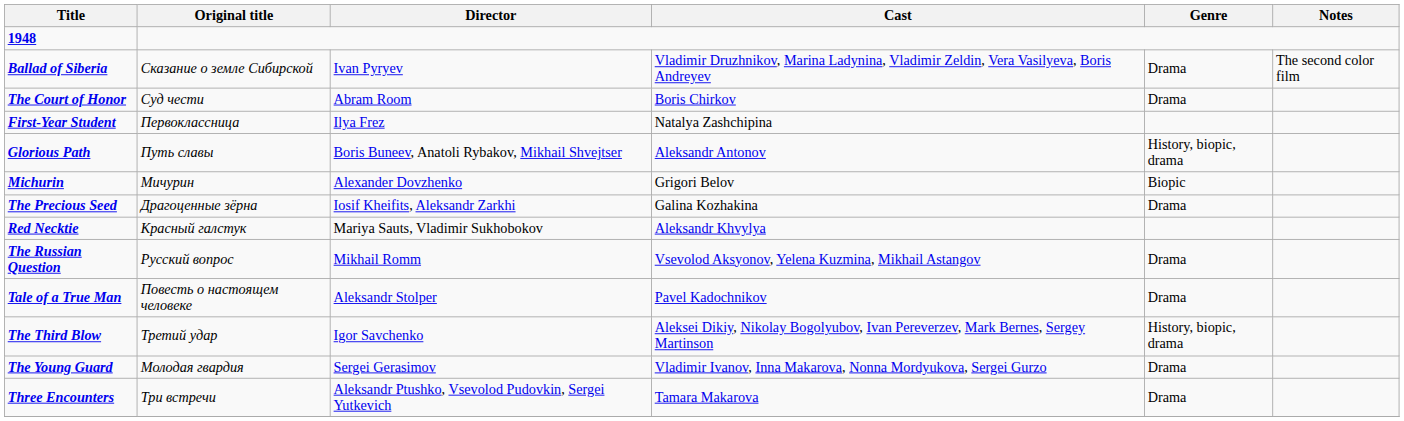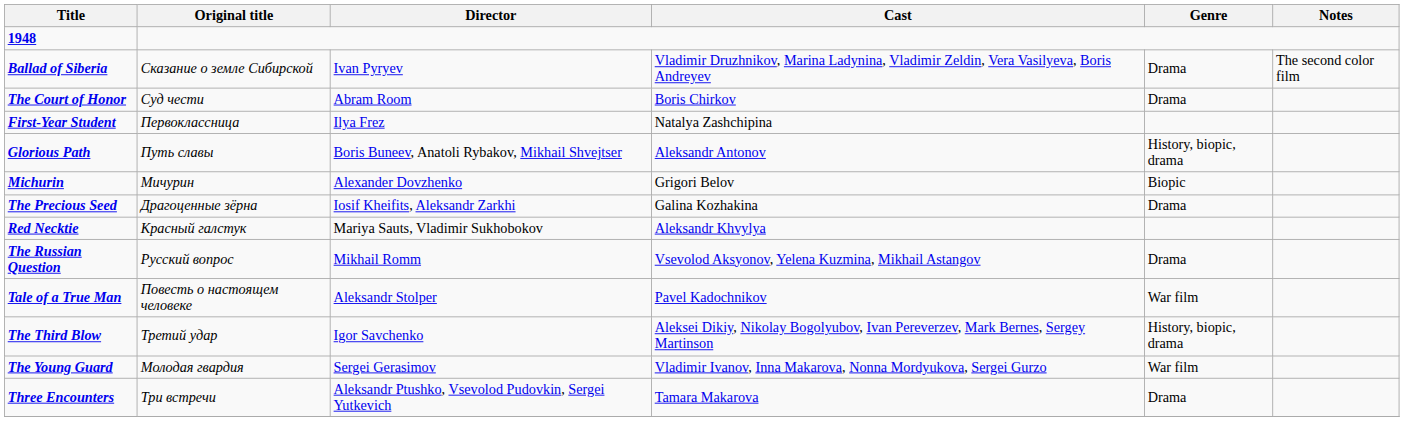 <table class="wikitable">
 <tr>
 <th>Title</th>
 <th>Original title</th>
 <th>Director</th>
 <th>Cast</th>
 <th>Genre</th>
 <th>Notes</th>
 </tr>
 <tr>
 <td><strong><a href='#'>1948</a></strong></td>
 </tr>
 <tr>
 <td><strong><em><a href='#'>Ballad of Siberia</a></em></strong></td>
 <td><em>Сказание о земле Сибирской</em></td>
 <td><a href='#'>Ivan Pyryev</a></td>
 <td><a href='#'>Vladimir Druzhnikov</a>, <a href='#'>Marina Ladynina</a>, <a href='#'>Vladimir Zeldin</a>, <a href='#'>Vera Vasilyeva</a>, <a href='#'>Boris Andreyev</a></td>
 <td>Drama</td>
 <td>The second color film</td>
 </tr>
 <tr>
 <td><strong><em><a href='#'>The Court of Honor</a></em></strong></td>
 <td><em>Суд чести</em></td>
 <td><a href='#'>Abram Room</a></td>
 <td><a href='#'>Boris Chirkov</a></td>
 <td>Drama</td>
 <td></td>
 </tr>
 <tr>
 <td><strong><em><a href='#'>First-Year Student</a></em></strong></td>
 <td><em>Первоклассница</em></td>
 <td><a href='#'>Ilya Frez</a></td>
 <td>Natalya Zashchipina</td>
 <td></td>
 <td></td>
 </tr>
 <tr>
 <td><strong><em><a href='#'>Glorious Path</a></em></strong></td>
 <td><em>Путь славы</em></td>
 <td><a href='#'>Boris Buneev</a>, Anatoli Rybakov, <a href='#'>Mikhail Shvejtser</a></td>
 <td><a href='#'>Aleksandr Antonov</a></td>
 <td>History, biopic, drama</td>
 <td></td>
 </tr>
 <tr>
 <td><strong><em><a href='#'>Michurin</a></em></strong></td>
 <td><em>Мичурин</em></td>
 <td><a href='#'>Alexander Dovzhenko</a></td>
 <td>Grigori Belov</td>
 <td>Biopic</td>
 <td></td>
 </tr>
 <tr>
 <td><strong><em><a href='#'>The Precious Seed</a></em></strong></td>
 <td><em>Драгоценные зёрна</em></td>
 <td><a href='#'>Iosif Kheifits</a>, <a href='#'>Aleksandr Zarkhi</a></td>
 <td>Galina Kozhakina</td>
 <td>Drama</td>
 <td></td>
 </tr>
 <tr>
 <td><strong><em><a href='#'>Red Necktie</a></em></strong></td>
 <td><em>Красный галстук</em></td>
 <td>Mariya Sauts, Vladimir Sukhobokov</td>
 <td><a href='#'>Aleksandr Khvylya</a></td>
 <td></td>
 <td></td>
 </tr>
 <tr>
 <td><strong><em><a href='#'>The Russian Question</a></em></strong></td>
 <td><em>Русский вопрос</em></td>
 <td><a href='#'>Mikhail Romm</a></td>
 <td><a href='#'>Vsevolod Aksyonov</a>, <a href='#'>Yelena Kuzmina</a>, <a href='#'>Mikhail Astangov</a></td>
 <td>Drama</td>
 <td></td>
 </tr>
 <tr>
 <td><strong><em><a href='#'>Tale of a True Man</a></em></strong></td>
 <td><em>Повесть о настоящем человеке</em></td>
 <td><a href='#'>Aleksandr Stolper</a></td>
 <td><a href='#'>Pavel Kadochnikov</a></td>
-<td>Drama</td>
+<td>War film</td>
 <td></td>
 </tr>
 <tr>
 <td><strong><em><a href='#'>The Third Blow</a></em></strong></td>
 <td><em>Третий удар</em></td>
 <td><a href='#'>Igor Savchenko</a></td>
 <td><a href='#'>Aleksei Dikiy</a>, <a href='#'>Nikolay Bogolyubov</a>, <a href='#'>Ivan Pereverzev</a>, <a href='#'>Mark Bernes</a>, <a href='#'>Sergey Martinson</a></td>
 <td>History, biopic, drama</td>
 <td></td>
 </tr>
 <tr>
 <td><strong><em><a href='#'>The Young Guard</a></em></strong></td>
 <td><em>Молодая гвардия</em></td>
 <td><a href='#'>Sergei Gerasimov</a></td>
 <td><a href='#'>Vladimir Ivanov</a>, <a href='#'>Inna Makarova</a>, <a href='#'>Nonna Mordyukova</a>, <a href='#'>Sergei Gurzo</a></td>
-<td>Drama</td>
+<td>War film</td>
 <td></td>
 </tr>
 <tr>
 <td><strong><em><a href='#'>Three Encounters</a></em></strong></td>
 <td><em>Три встречи</em></td>
 <td><a href='#'>Aleksandr Ptushko</a>, <a href='#'>Vsevolod Pudovkin</a>, <a href='#'>Sergei Yutkevich</a></td>
 <td><a href='#'>Tamara Makarova</a></td>
 <td>Drama</td>
 <td></td>
 </tr>
 <tr>
 </tr>
 </table>
